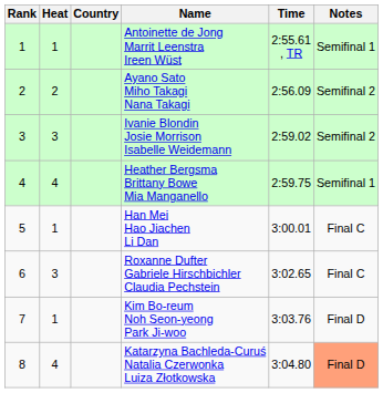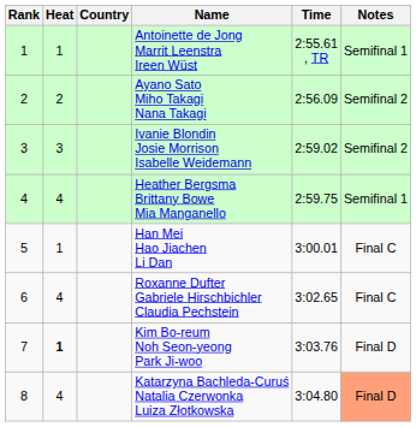 <table class="wikitable sortable" style="text-align:center">
 <tr>
 <th>Rank</th>
 <th>Heat</th>
 <th>Country</th>
 <th>Name</th>
 <th>Time</th>
 <th>Notes</th>
 </tr>
 <tr bgcolor=ccffcc>
 <td>1</td>
 <td>1</td>
 <td align=left></td>
 <td align=left><a href='#'>Antoinette de Jong</a><br><a href='#'>Marrit Leenstra</a><br><a href='#'>Ireen Wüst</a></td>
 <td>2:55.61<br>, <a href='#'>TR</a></td>
 <td>Semifinal 1</td>
 </tr>
 <tr bgcolor=ccffcc>
 <td>2</td>
 <td>2</td>
 <td align=left></td>
 <td align=left><a href='#'>Ayano Sato</a><br><a href='#'>Miho Takagi</a><br><a href='#'>Nana Takagi</a></td>
 <td>2:56.09</td>
 <td>Semifinal 2</td>
 </tr>
 <tr bgcolor=ccffcc>
 <td>3</td>
 <td>3</td>
 <td align=left></td>
 <td align=left><a href='#'>Ivanie Blondin</a><br><a href='#'>Josie Morrison</a><br><a href='#'>Isabelle Weidemann</a></td>
 <td>2:59.02</td>
 <td>Semifinal 2</td>
 </tr>
 <tr bgcolor=ccffcc>
 <td>4</td>
 <td>4</td>
 <td align=left></td>
 <td align=left><a href='#'>Heather Bergsma</a><br><a href='#'>Brittany Bowe</a><br><a href='#'>Mia Manganello</a></td>
 <td>2:59.75</td>
 <td>Semifinal 1</td>
 </tr>
 <tr>
 <td>5</td>
 <td>1</td>
 <td align=left></td>
 <td align=left><a href='#'>Han Mei</a><br><a href='#'>Hao Jiachen</a><br><a href='#'>Li Dan</a></td>
 <td>3:00.01</td>
 <td>Final C</td>
 </tr>
 <tr>
 <td>6</td>
-<td>3</td>
+<td>4</td>
 <td align=left></td>
 <td align=left><a href='#'>Roxanne Dufter</a><br><a href='#'>Gabriele Hirschbichler</a><br><a href='#'>Claudia Pechstein</a></td>
 <td>3:02.65</td>
 <td>Final C</td>
 </tr>
 <tr>
 <td>7</td>
-<td>1</td>
+<td><strong>1</strong></td>
 <td align=left></td>
 <td align=left><a href='#'>Kim Bo-reum</a><br><a href='#'>Noh Seon-yeong</a><br><a href='#'>Park Ji-woo</a></td>
 <td>3:03.76</td>
 <td>Final D</td>
 </tr>
 <tr>
 <td>8</td>
 <td>4</td>
 <td align=left></td>
 <td align=left><a href='#'>Katarzyna Bachleda-Curuś</a><br><a href='#'>Natalia Czerwonka</a><br><a href='#'>Luiza Złotkowska</a></td>
 <td>3:04.80</td>
 <td style="background: lightsalmon;">Final D</td>
 </tr>
 </table>
